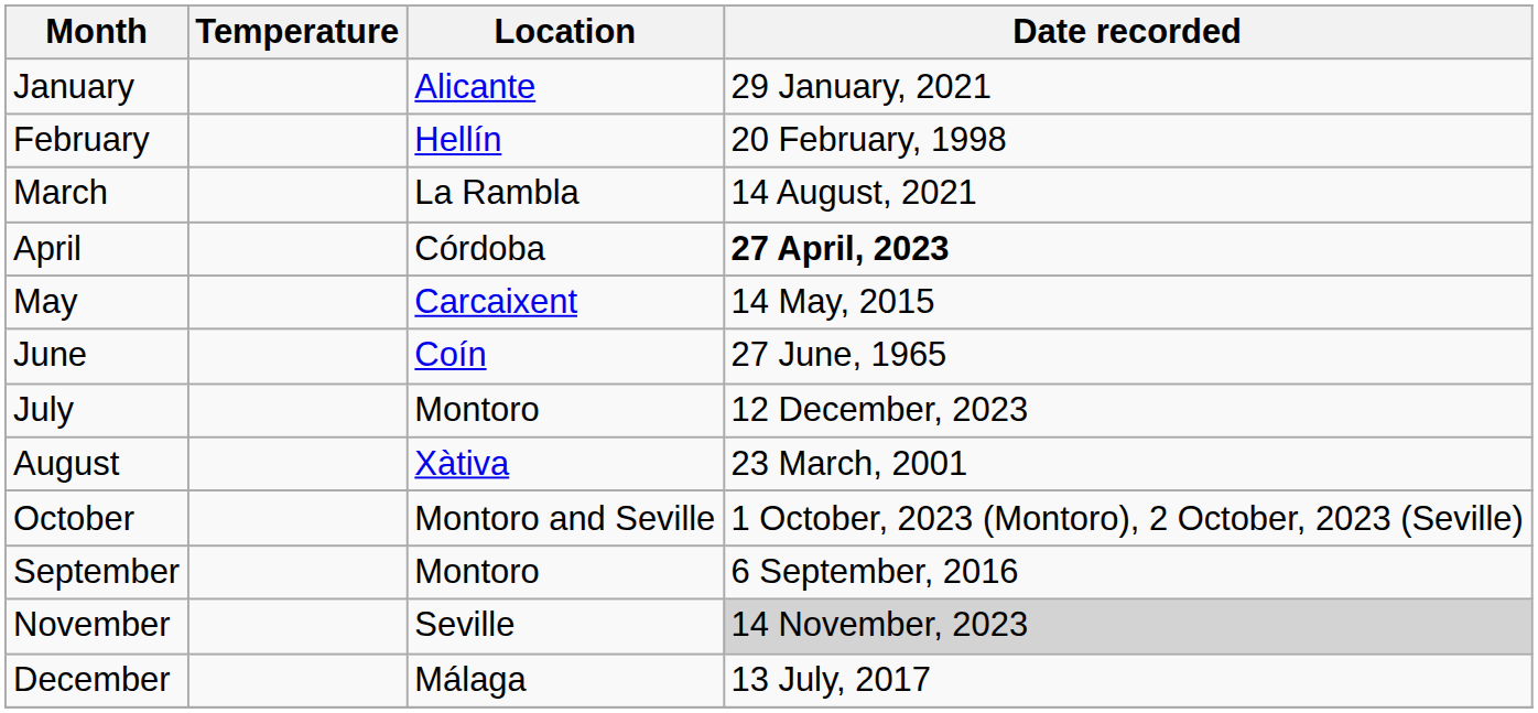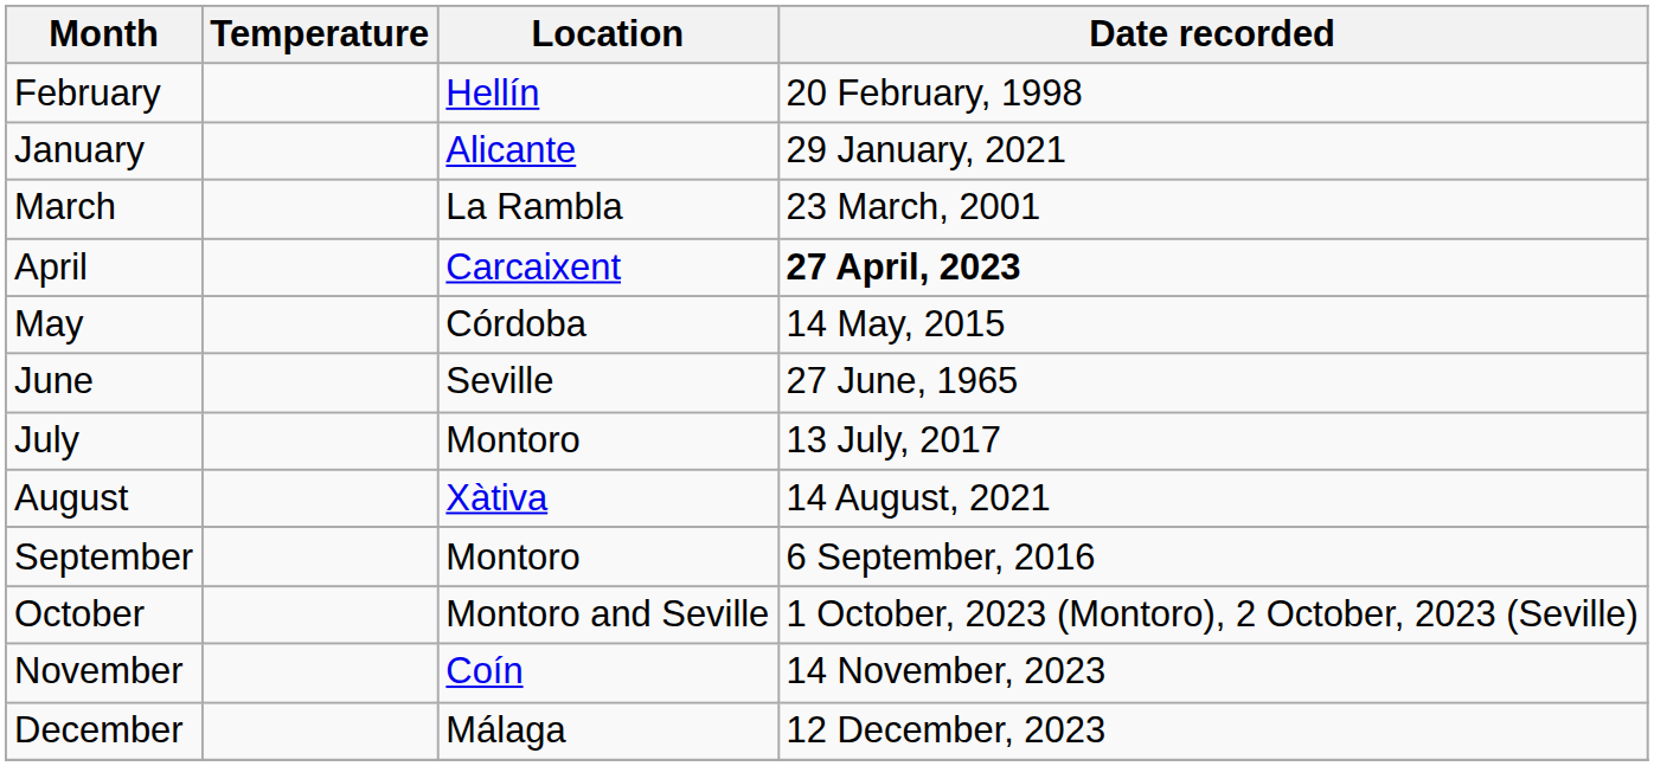 <table class="wikitable">
 <tr>
 <th>Month</th>
 <th>Temperature</th>
 <th>Location</th>
 <th>Date recorded</th>
 </tr>
 <tr>
+<td>February</td>
+<td></td>
+<td><a href='#'>Hellín</a></td>
+<td>20 February, 1998</td>
+</tr>
+<tr>
 <td>January</td>
 <td></td>
 <td><a href='#'>Alicante</a></td>
 <td>29 January, 2021</td>
 </tr>
 <tr>
-<td>February</td>
-<td></td>
-<td><a href='#'>Hellín</a></td>
-<td>20 February, 1998</td>
-</tr>
-<tr>
 <td>March</td>
 <td></td>
 <td>La Rambla</td>
-<td>14 August, 2021</td>
+<td>23 March, 2001</td>
 </tr>
 <tr>
 <td>April</td>
 <td></td>
-<td>Córdoba</td>
+<td><a href='#'>Carcaixent</a></td>
 <td><strong>27 April, 2023</strong></td>
 </tr>
 <tr>
 <td>May</td>
 <td></td>
-<td><a href='#'>Carcaixent</a></td>
+<td>Córdoba</td>
 <td>14 May, 2015</td>
 </tr>
 <tr>
 <td>June</td>
 <td></td>
-<td><a href='#'>Coín</a></td>
+<td>Seville</td>
 <td>27 June, 1965</td>
 </tr>
 <tr>
 <td>July</td>
 <td></td>
 <td>Montoro</td>
-<td>12 December, 2023</td>
+<td>13 July, 2017</td>
 </tr>
 <tr>
 <td>August</td>
 <td></td>
 <td><a href='#'>Xàtiva</a></td>
-<td>23 March, 2001</td>
+<td>14 August, 2021</td>
+</tr>
+<tr>
+<td>September</td>
+<td></td>
+<td>Montoro</td>
+<td>6 September, 2016</td>
 </tr>
 <tr>
 <td>October</td>
 <td></td>
 <td>Montoro and Seville</td>
 <td>1 October, 2023 (Montoro), 2 October, 2023 (Seville)</td>
 </tr>
 <tr>
-<td>September</td>
-<td></td>
-<td>Montoro</td>
-<td>6 September, 2016</td>
-</tr>
-<tr>
 <td>November</td>
 <td></td>
-<td>Seville</td>
-<td style="background: lightgrey;">14 November, 2023</td>
+<td><a href='#'>Coín</a></td>
+<td>14 November, 2023</td>
 </tr>
 <tr>
 <td>December</td>
 <td></td>
 <td>Málaga</td>
-<td>13 July, 2017</td>
+<td>12 December, 2023</td>
 </tr>
 <tr>
 </tr>
 </table>
